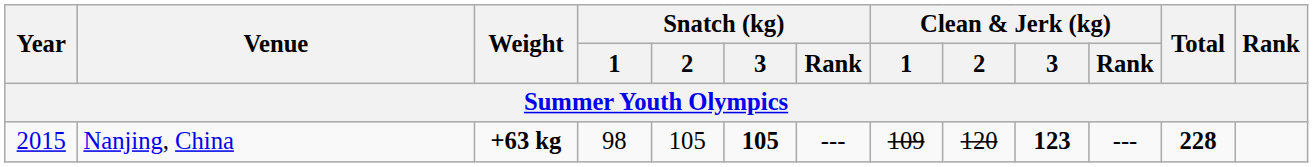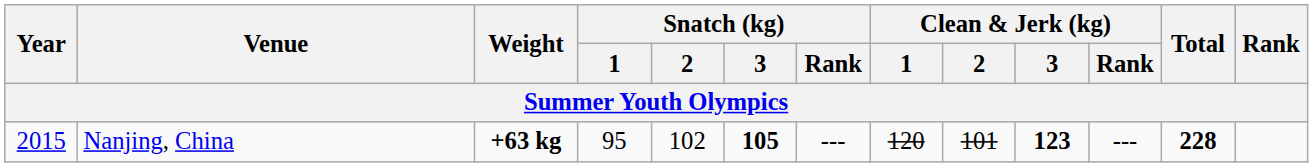 <table class = "wikitable" style="text-align:center;">
 <tr>
 <th rowspan=2 width=40>Year</th>
 <th rowspan=2 width=250>Venue</th>
 <th rowspan=2 width=60>Weight</th>
 <th colspan=4>Snatch (kg)</th>
 <th colspan=4>Clean & Jerk (kg)</th>
 <th rowspan=2 width=40>Total</th>
 <th rowspan=2 width=40>Rank</th>
 </tr>
 <tr>
 <th width=40>1</th>
 <th width=40>2</th>
 <th width=40>3</th>
 <th width=40>Rank</th>
 <th width=40>1</th>
 <th width=40>2</th>
 <th width=40>3</th>
 <th width=40>Rank</th>
 </tr>
 <tr>
 <th colspan=13><a href='#'>Summer Youth Olympics</a></th>
 </tr>
 <tr>
 <td><a href='#'>2015</a></td>
 <td align=left> <a href='#'>Nanjing</a>, <a href='#'>China</a></td>
 <td><strong>+63 kg</strong></td>
-<td>98</td>
-<td>105</td>
+<td>95</td>
+<td>102</td>
 <td><strong>105</strong></td>
 <td>---</td>
-<td><s>109</s></td>
 <td><s>120</s></td>
+<td><s>101</s></td>
 <td><strong>123</strong></td>
 <td>---</td>
 <td><strong>228</strong></td>
 <td></td>
 </tr>
 </table>
